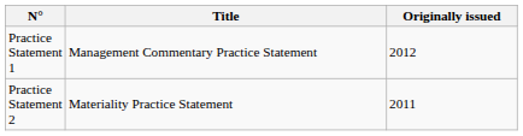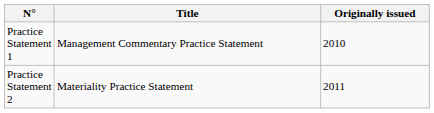 <table class="wikitable sortable">
 <tr>
 <th align="center" width="10%">N°</th>
 <th align="center">Title</th>
 <th>Originally issued</th>
 </tr>
 <tr>
 <td>Practice Statement 1</td>
 <td>Management Commentary Practice Statement</td>
-<td>2012</td>
+<td>2010</td>
 </tr>
 <tr>
 <td>Practice Statement 2</td>
 <td>Materiality Practice Statement</td>
 <td>2011</td>
 </tr>
 </table>
